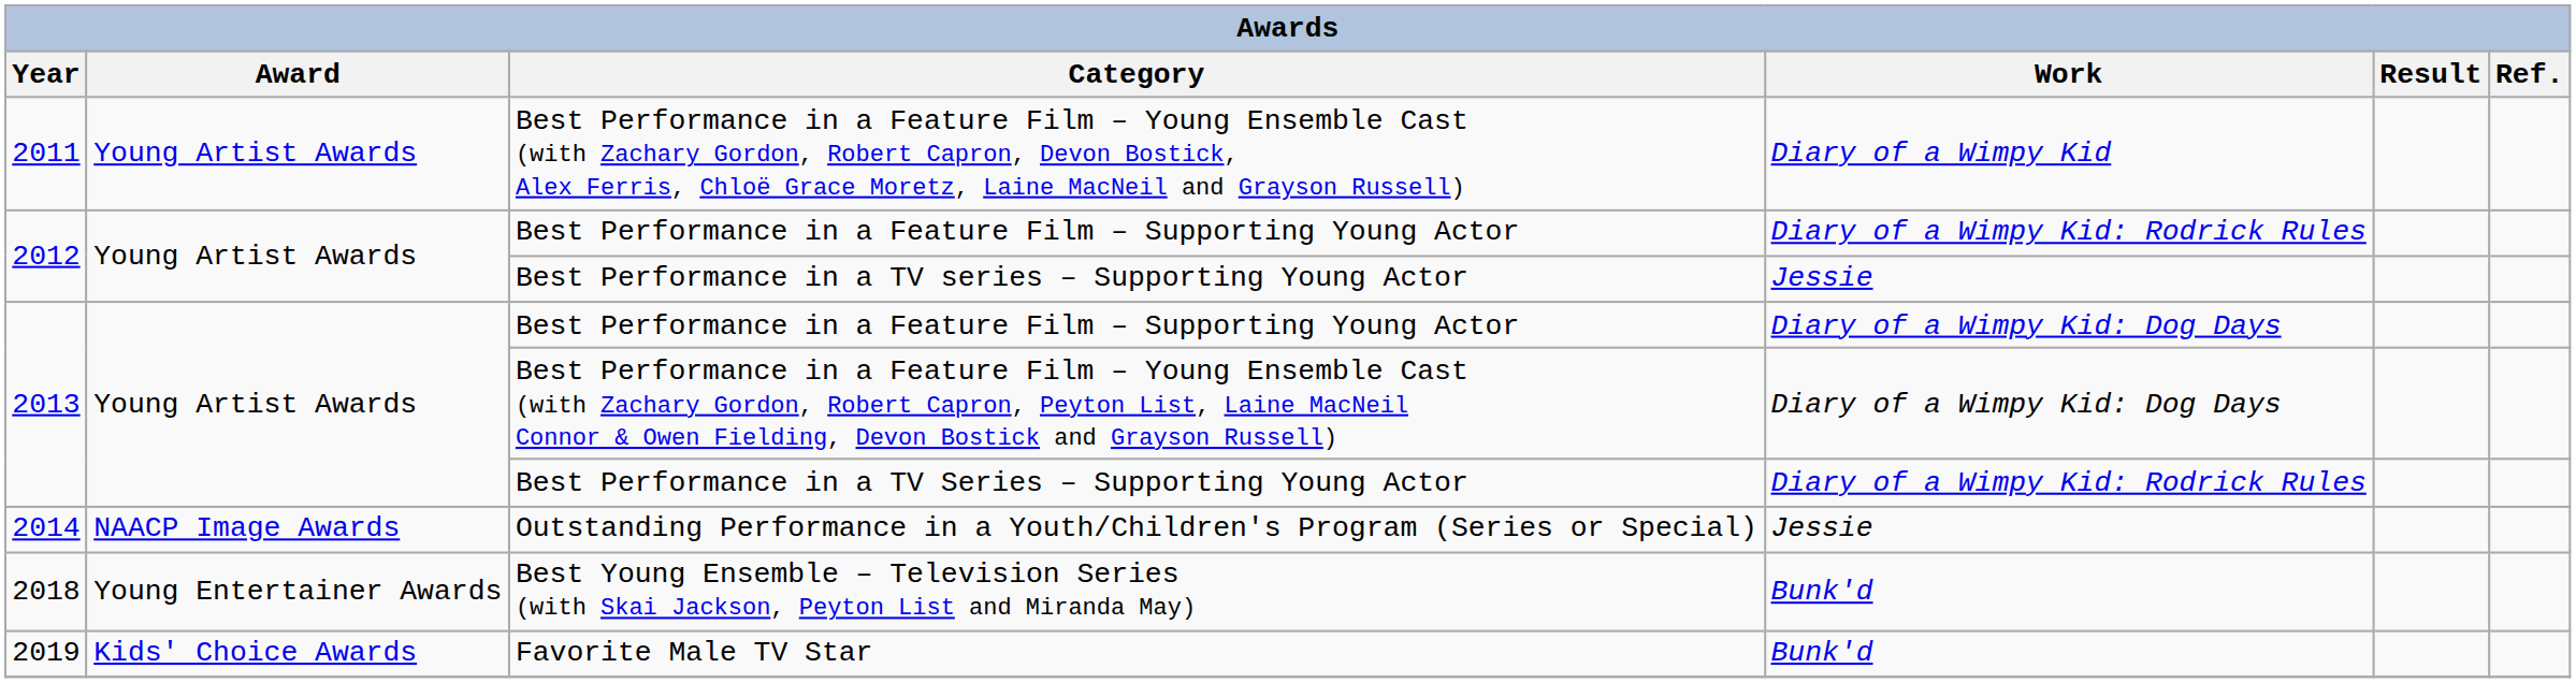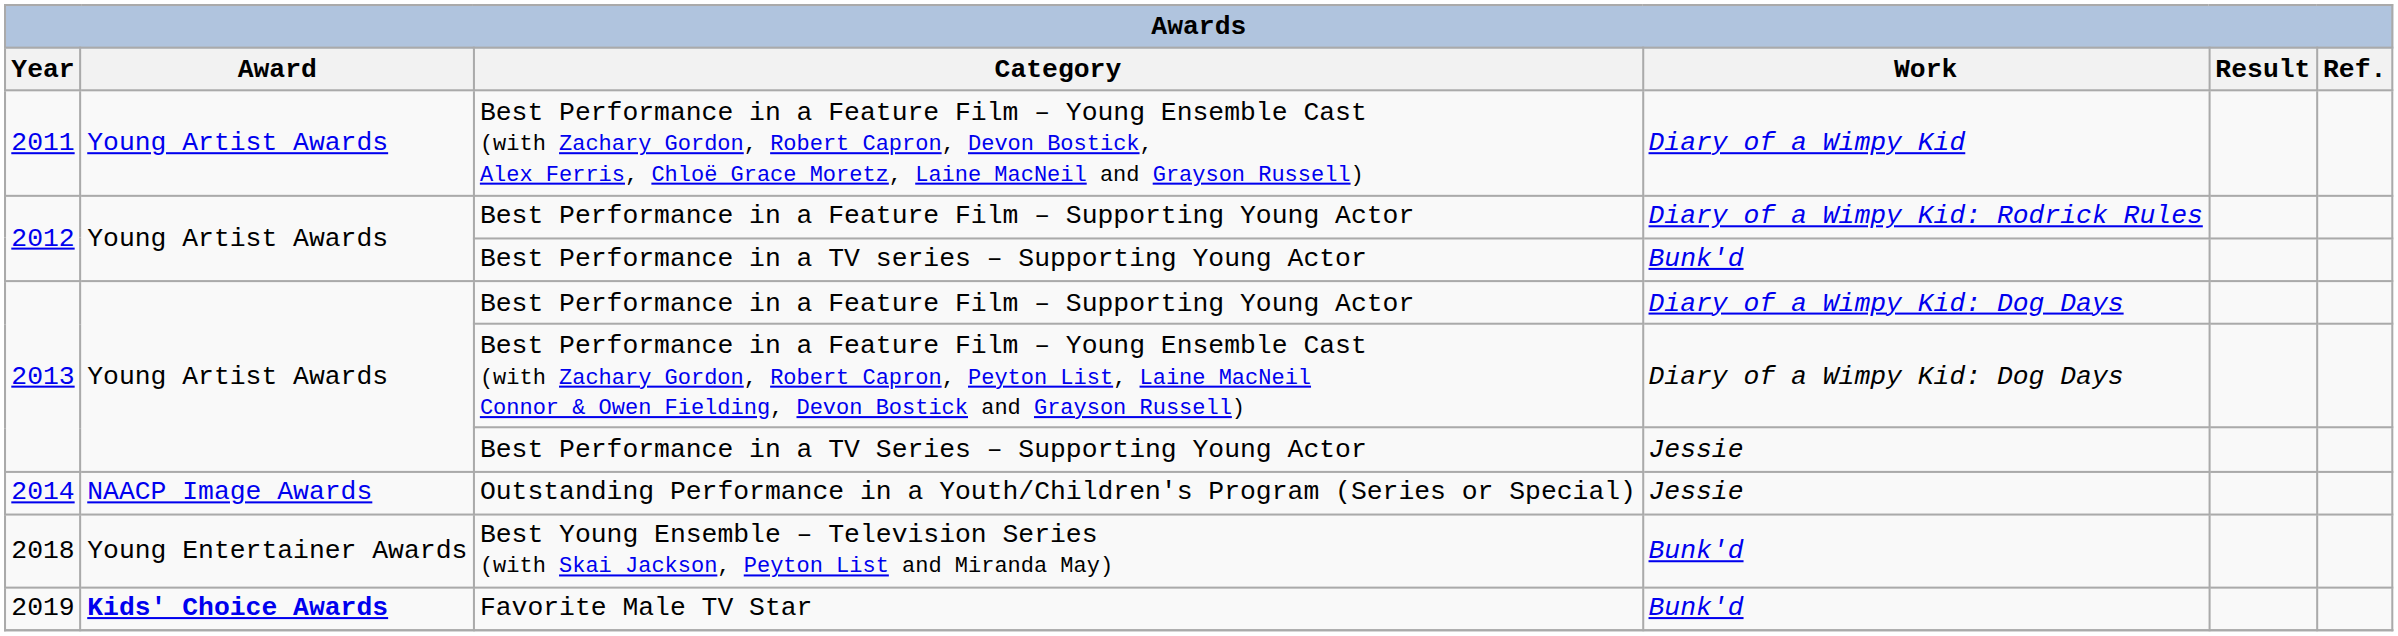 <table class="wikitable">
 <tr align="center">
 <th colspan=8 style="background:#B0C4DE;">Awards</th>
 </tr>
 <tr align="center">
 <th>Year</th>
 <th>Award</th>
 <th>Category</th>
 <th>Work</th>
 <th>Result</th>
 <th>Ref.</th>
 </tr>
 <tr>
 <td><a href='#'>2011</a></td>
 <td><a href='#'>Young Artist Awards</a></td>
 <td>Best Performance in a Feature Film – Young Ensemble Cast<br><small>(with <a href='#'>Zachary Gordon</a>, <a href='#'>Robert Capron</a>, <a href='#'>Devon Bostick</a>,<br><a href='#'>Alex Ferris</a>, <a href='#'>Chloë Grace Moretz</a>, <a href='#'>Laine MacNeil</a> and <a href='#'>Grayson Russell</a>)</small></td>
 <td><em><a href='#'>Diary of a Wimpy Kid</a></em></td>
 <td></td>
 <td style="text-align:center;"></td>
 </tr>
 <tr>
 <td rowspan=2><a href='#'>2012</a></td>
 <td rowspan=2>Young Artist Awards</td>
 <td>Best Performance in a Feature Film – Supporting Young Actor</td>
 <td><em><a href='#'>Diary of a Wimpy Kid: Rodrick Rules</a></em></td>
 <td></td>
 <td style="text-align:center;"></td>
 </tr>
 <tr>
 <td>Best Performance in a TV series – Supporting Young Actor</td>
-<td><em><a href='#'>Jessie</a></em></td>
+<td><em><a href='#'>Bunk'd</a></em></td>
 <td></td>
 <td style="text-align:center;"></td>
 </tr>
 <tr>
 <td rowspan=3><a href='#'>2013</a></td>
 <td rowspan=3>Young Artist Awards</td>
 <td>Best Performance in a Feature Film – Supporting Young Actor</td>
 <td><em><a href='#'>Diary of a Wimpy Kid: Dog Days</a></em></td>
 <td></td>
 <td style="text-align:center;"></td>
 </tr>
 <tr>
 <td>Best Performance in a Feature Film – Young Ensemble Cast<br><small>(with <a href='#'>Zachary Gordon</a>, <a href='#'>Robert Capron</a>, <a href='#'>Peyton List</a>, <a href='#'>Laine MacNeil</a><br><a href='#'>Connor & Owen Fielding</a>, <a href='#'>Devon Bostick</a> and <a href='#'>Grayson Russell</a>)</small></td>
 <td><em>Diary of a Wimpy Kid: Dog Days</em></td>
 <td></td>
 <td style="text-align:center;"></td>
 </tr>
 <tr>
 <td>Best Performance in a TV Series – Supporting Young Actor</td>
-<td><em><a href='#'>Diary of a Wimpy Kid: Rodrick Rules</a></em></td>
+<td><em>Jessie</em></td>
 <td></td>
 <td style="text-align:center;"></td>
 </tr>
 <tr>
 <td><a href='#'>2014</a></td>
 <td><a href='#'>NAACP Image Awards</a></td>
 <td>Outstanding Performance in a Youth/Children's Program (Series or Special)</td>
 <td><em>Jessie</em></td>
 <td></td>
 <td style="text-align:center;"></td>
 </tr>
 <tr>
 <td>2018</td>
 <td>Young Entertainer Awards</td>
 <td>Best Young Ensemble – Television Series<br><small>(with <a href='#'>Skai Jackson</a>, <a href='#'>Peyton List</a> and Miranda May)</small></td>
 <td><em><a href='#'>Bunk'd</a></em></td>
 <td></td>
 <td></td>
 </tr>
 <tr>
 <td>2019</td>
-<td><a href='#'>Kids' Choice Awards</a></td>
+<td><strong><a href='#'>Kids' Choice Awards</a></strong></td>
 <td>Favorite Male TV Star</td>
 <td><em><a href='#'>Bunk'd</a></em></td>
 <td></td>
 <td style="text-align:center;"></td>
 </tr>
 <tr>
 </tr>
 </table>
